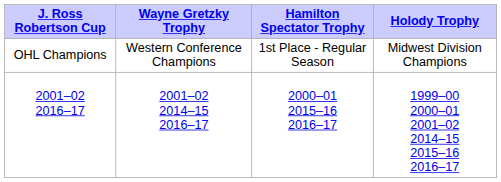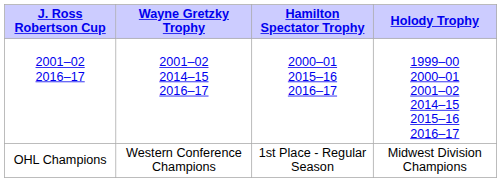 <table border="1" cellpadding="3" cellspacing="1" bgcolor="#ffffff" cellpadding="5" style="border: 1px #aaaaaa solid; border-collapse: collapse;">
 <tr bgcolor="#ccccff" align="left">
 <th align="center"><strong><a href='#'>J. Ross Robertson Cup</a></strong></th>
 <th align="center"><strong><a href='#'>Wayne Gretzky Trophy</a></strong></th>
 <th align="center"><strong><a href='#'>Hamilton Spectator Trophy</a></strong></th>
 <th align="center"><strong><a href='#'>Holody Trophy</a></strong></th>
 </tr>
 <tr>
+<td align="center" valign="top"><br><a href='#'>2001–02</a><br><a href='#'>2016–17</a></td>
+<td align="center" valign="top"><br><a href='#'>2001–02</a><br><a href='#'>2014–15</a><br><a href='#'>2016–17</a></td>
+<td align="center" valign="top"><br><a href='#'>2000–01</a><br><a href='#'>2015–16</a><br><a href='#'>2016–17</a></td>
+<td align="center" valign="top"><br><a href='#'>1999–00</a><br><a href='#'>2000–01</a><br><a href='#'>2001–02</a><br><a href='#'>2014–15</a><br><a href='#'>2015–16</a><br><a href='#'>2016–17</a></td>
+</tr>
+<tr>
 <td align="center">OHL Champions</td>
 <td align="center">Western Conference Champions</td>
 <td align="center">1st Place - Regular Season</td>
 <td align="center">Midwest Division Champions</td>
 </tr>
-<tr>
-<td align="center" valign="top"><br><a href='#'>2001–02</a><br><a href='#'>2016–17</a></td>
-<td align="center" valign="top"><br><a href='#'>2001–02</a><br><a href='#'>2014–15</a><br><a href='#'>2016–17</a></td>
-<td align="center" valign="top"><br><a href='#'>2000–01</a><br><a href='#'>2015–16</a><br><a href='#'>2016–17</a></td>
-<td align="center" valign="top"><br><a href='#'>1999–00</a><br><a href='#'>2000–01</a><br><a href='#'>2001–02</a><br><a href='#'>2014–15</a><br><a href='#'>2015–16</a><br><a href='#'>2016–17</a></td>
-</tr>
 </table>
